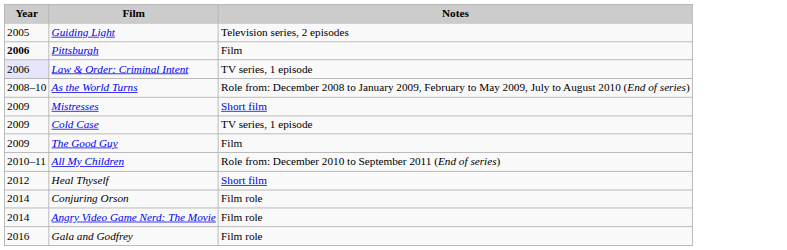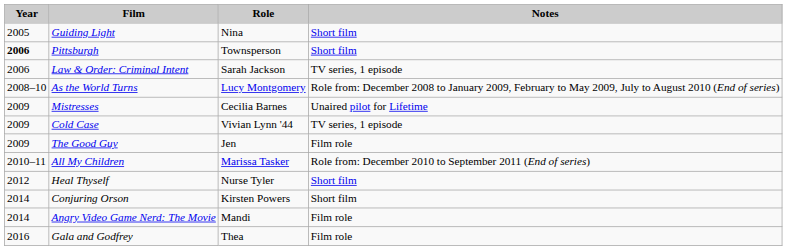 <table class="wikitable" style="font-size:90%;">
 <tr>
 <th style="background:#ccc;">Year</th>
 <th style="background:#ccc;">Film</th>
+<th style="background:#ccc;">Role</th>
 <th style="background:#ccc;">Notes</th>
 </tr>
 <tr>
 <td>2005</td>
 <td><em><a href='#'>Guiding Light</a></em></td>
-<td>Television series, 2 episodes</td>
+<td>Nina</td>
+<td><a href='#'>Short film</a></td>
 </tr>
 <tr>
 <td><strong>2006</strong></td>
 <td><em><a href='#'>Pittsburgh</a></em></td>
-<td>Film</td>
+<td>Townsperson</td>
+<td><a href='#'>Short film</a></td>
 </tr>
 <tr>
-<td style="background: lavender;">2006</td>
+<td>2006</td>
 <td><em><a href='#'>Law & Order: Criminal Intent</a></em></td>
+<td>Sarah Jackson</td>
 <td>TV series, 1 episode</td>
 </tr>
 <tr>
 <td>2008–10</td>
 <td><em><a href='#'>As the World Turns</a></em></td>
+<td><a href='#'>Lucy Montgomery</a></td>
 <td>Role from: December 2008 to January 2009, February to May 2009, July to August 2010 (<em>End of series</em>)</td>
 </tr>
 <tr>
 <td>2009</td>
 <td><em><a href='#'>Mistresses</a></em></td>
-<td><a href='#'>Short film</a></td>
+<td>Cecilia Barnes</td>
+<td>Unaired <a href='#'>pilot</a> for <a href='#'>Lifetime</a></td>
 </tr>
 <tr>
 <td>2009</td>
 <td><em><a href='#'>Cold Case</a></em></td>
+<td>Vivian Lynn '44</td>
 <td>TV series, 1 episode</td>
 </tr>
 <tr>
 <td>2009</td>
 <td><em><a href='#'>The Good Guy</a></em></td>
-<td>Film</td>
+<td>Jen</td>
+<td>Film role</td>
 </tr>
 <tr>
 <td>2010–11</td>
 <td><em><a href='#'>All My Children</a></em></td>
+<td><a href='#'>Marissa Tasker</a></td>
 <td>Role from: December 2010 to September 2011 (<em>End of series</em>)</td>
 </tr>
 <tr>
 <td>2012</td>
 <td><em>Heal Thyself</em></td>
+<td>Nurse Tyler</td>
 <td><a href='#'>Short film</a></td>
 </tr>
 <tr>
 <td>2014</td>
 <td><em>Conjuring Orson</em></td>
-<td>Film role</td>
+<td>Kirsten Powers</td>
+<td>Short film</td>
 </tr>
 <tr>
 <td>2014</td>
 <td><em><a href='#'>Angry Video Game Nerd: The Movie</a></em></td>
+<td>Mandi</td>
 <td>Film role</td>
 </tr>
 <tr>
 <td>2016</td>
 <td><em>Gala and Godfrey</em></td>
+<td>Thea</td>
 <td>Film role</td>
 </tr>
 </table>
